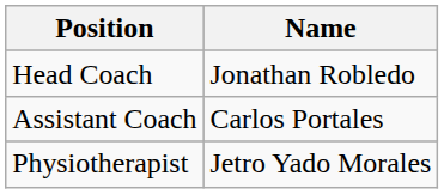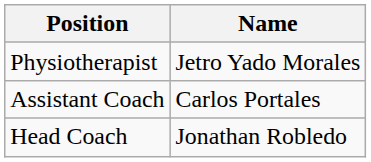 <table class="wikitable">
 <tr>
 <th>Position</th>
 <th>Name</th>
 </tr>
 <tr>
-<td>Head Coach</td>
-<td>Jonathan Robledo</td>
+<td>Physiotherapist</td>
+<td>Jetro Yado Morales</td>
 </tr>
 <tr>
 <td>Assistant Coach</td>
 <td>Carlos Portales</td>
 </tr>
 <tr>
-<td>Physiotherapist</td>
-<td>Jetro Yado Morales</td>
+<td>Head Coach</td>
+<td>Jonathan Robledo</td>
 </tr>
 </table>
